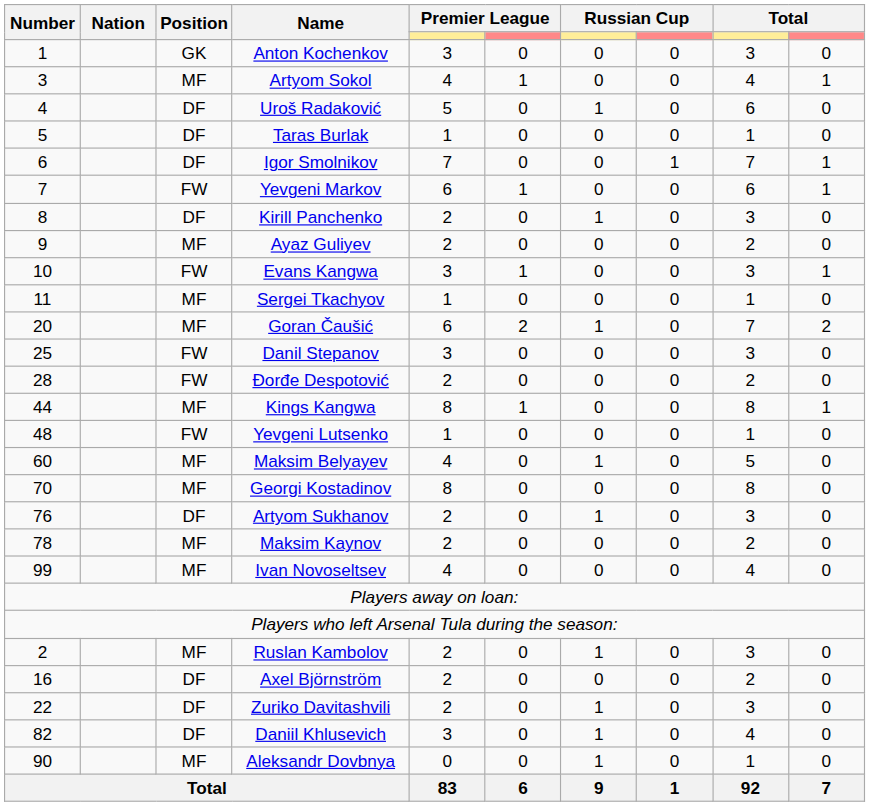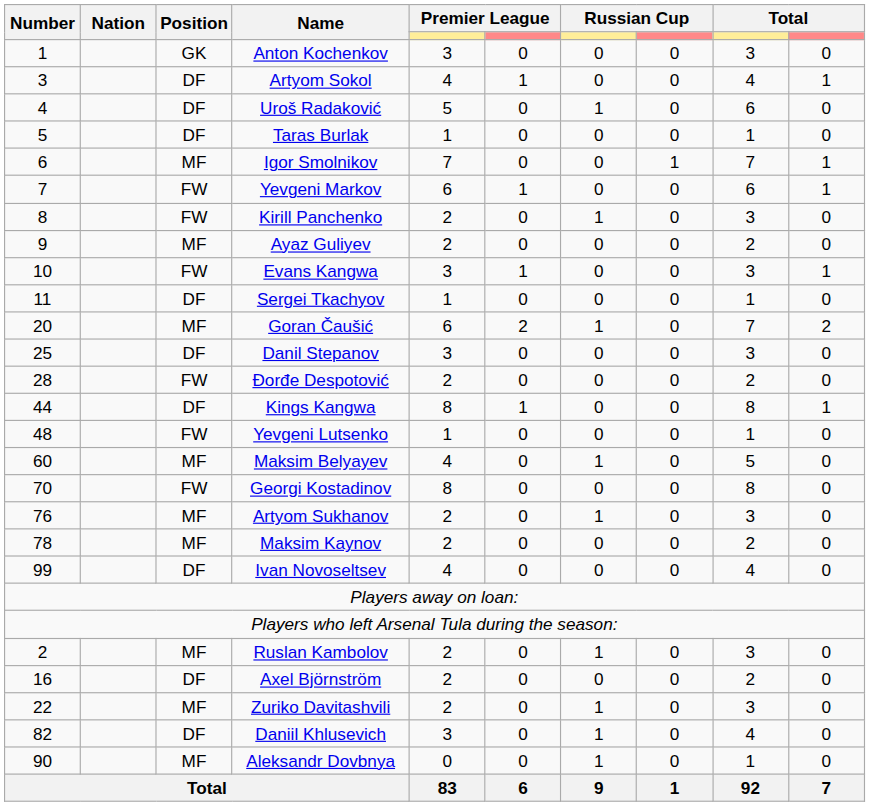 <table class="wikitable" style="font-size: 95%; text-align: center;">
 <tr>
 <th rowspan=2 width=60>Number</th>
 <th rowspan=2 width=60>Nation</th>
 <th rowspan=2 width=60>Position</th>
 <th rowspan=2 width=150>Name</th>
 <th colspan=2>Premier League</th>
 <th colspan=2>Russian Cup</th>
 <th colspan=2>Total</th>
 </tr>
 <tr>
 <th style="width:60px; background:#fe9;"></th>
 <th style="width:60px; background:#ff8888;"></th>
 <th style="width:60px; background:#fe9;"></th>
 <th style="width:60px; background:#ff8888;"></th>
 <th style="width:60px; background:#fe9;"></th>
 <th style="width:60px; background:#ff8888;"></th>
 </tr>
 <tr>
 <td>1</td>
 <td></td>
 <td>GK</td>
 <td><a href='#'>Anton Kochenkov</a></td>
 <td>3</td>
 <td>0</td>
 <td>0</td>
 <td>0</td>
 <td>3</td>
 <td>0</td>
 </tr>
 <tr>
 <td>3</td>
 <td></td>
-<td>MF</td>
+<td>DF</td>
 <td><a href='#'>Artyom Sokol</a></td>
 <td>4</td>
 <td>1</td>
 <td>0</td>
 <td>0</td>
 <td>4</td>
 <td>1</td>
 </tr>
 <tr>
 <td>4</td>
 <td></td>
 <td>DF</td>
 <td><a href='#'>Uroš Radaković</a></td>
 <td>5</td>
 <td>0</td>
 <td>1</td>
 <td>0</td>
 <td>6</td>
 <td>0</td>
 </tr>
 <tr>
 <td>5</td>
 <td></td>
 <td>DF</td>
 <td><a href='#'>Taras Burlak</a></td>
 <td>1</td>
 <td>0</td>
 <td>0</td>
 <td>0</td>
 <td>1</td>
 <td>0</td>
 </tr>
 <tr>
 <td>6</td>
 <td></td>
-<td>DF</td>
+<td>MF</td>
 <td><a href='#'>Igor Smolnikov</a></td>
 <td>7</td>
 <td>0</td>
 <td>0</td>
 <td>1</td>
 <td>7</td>
 <td>1</td>
 </tr>
 <tr>
 <td>7</td>
 <td></td>
 <td>FW</td>
 <td><a href='#'>Yevgeni Markov</a></td>
 <td>6</td>
 <td>1</td>
 <td>0</td>
 <td>0</td>
 <td>6</td>
 <td>1</td>
 </tr>
 <tr>
 <td>8</td>
 <td></td>
-<td>DF</td>
+<td>FW</td>
 <td><a href='#'>Kirill Panchenko</a></td>
 <td>2</td>
 <td>0</td>
 <td>1</td>
 <td>0</td>
 <td>3</td>
 <td>0</td>
 </tr>
 <tr>
 <td>9</td>
 <td></td>
 <td>MF</td>
 <td><a href='#'>Ayaz Guliyev</a></td>
 <td>2</td>
 <td>0</td>
 <td>0</td>
 <td>0</td>
 <td>2</td>
 <td>0</td>
 </tr>
 <tr>
 <td>10</td>
 <td></td>
 <td>FW</td>
 <td><a href='#'>Evans Kangwa</a></td>
 <td>3</td>
 <td>1</td>
 <td>0</td>
 <td>0</td>
 <td>3</td>
 <td>1</td>
 </tr>
 <tr>
 <td>11</td>
 <td></td>
-<td>MF</td>
+<td>DF</td>
 <td><a href='#'>Sergei Tkachyov</a></td>
 <td>1</td>
 <td>0</td>
 <td>0</td>
 <td>0</td>
 <td>1</td>
 <td>0</td>
 </tr>
 <tr>
 <td>20</td>
 <td></td>
 <td>MF</td>
 <td><a href='#'>Goran Čaušić</a></td>
 <td>6</td>
 <td>2</td>
 <td>1</td>
 <td>0</td>
 <td>7</td>
 <td>2</td>
 </tr>
 <tr>
 <td>25</td>
 <td></td>
-<td>FW</td>
+<td>DF</td>
 <td><a href='#'>Danil Stepanov</a></td>
 <td>3</td>
 <td>0</td>
 <td>0</td>
 <td>0</td>
 <td>3</td>
 <td>0</td>
 </tr>
 <tr>
 <td>28</td>
 <td></td>
 <td>FW</td>
 <td><a href='#'>Đorđe Despotović</a></td>
 <td>2</td>
 <td>0</td>
 <td>0</td>
 <td>0</td>
 <td>2</td>
 <td>0</td>
 </tr>
 <tr>
 <td>44</td>
 <td></td>
-<td>MF</td>
+<td>DF</td>
 <td><a href='#'>Kings Kangwa</a></td>
 <td>8</td>
 <td>1</td>
 <td>0</td>
 <td>0</td>
 <td>8</td>
 <td>1</td>
 </tr>
 <tr>
 <td>48</td>
 <td></td>
 <td>FW</td>
 <td><a href='#'>Yevgeni Lutsenko</a></td>
 <td>1</td>
 <td>0</td>
 <td>0</td>
 <td>0</td>
 <td>1</td>
 <td>0</td>
 </tr>
 <tr>
 <td>60</td>
 <td></td>
 <td>MF</td>
 <td><a href='#'>Maksim Belyayev</a></td>
 <td>4</td>
 <td>0</td>
 <td>1</td>
 <td>0</td>
 <td>5</td>
 <td>0</td>
 </tr>
 <tr>
 <td>70</td>
 <td></td>
-<td>MF</td>
+<td>FW</td>
 <td><a href='#'>Georgi Kostadinov</a></td>
 <td>8</td>
 <td>0</td>
 <td>0</td>
 <td>0</td>
 <td>8</td>
 <td>0</td>
 </tr>
 <tr>
 <td>76</td>
 <td></td>
-<td>DF</td>
+<td>MF</td>
 <td><a href='#'>Artyom Sukhanov</a></td>
 <td>2</td>
 <td>0</td>
 <td>1</td>
 <td>0</td>
 <td>3</td>
 <td>0</td>
 </tr>
 <tr>
 <td>78</td>
 <td></td>
 <td>MF</td>
 <td><a href='#'>Maksim Kaynov</a></td>
 <td>2</td>
 <td>0</td>
 <td>0</td>
 <td>0</td>
 <td>2</td>
 <td>0</td>
 </tr>
 <tr>
 <td>99</td>
 <td></td>
-<td>MF</td>
+<td>DF</td>
 <td><a href='#'>Ivan Novoseltsev</a></td>
 <td>4</td>
 <td>0</td>
 <td>0</td>
 <td>0</td>
 <td>4</td>
 <td>0</td>
 </tr>
 <tr>
 <td colspan="14"><em>Players away on loan:</em></td>
 </tr>
 <tr>
 <td colspan="14"><em>Players who left Arsenal Tula during the season:</em></td>
 </tr>
 <tr>
 <td>2</td>
 <td></td>
 <td>MF</td>
 <td><a href='#'>Ruslan Kambolov</a></td>
 <td>2</td>
 <td>0</td>
 <td>1</td>
 <td>0</td>
 <td>3</td>
 <td>0</td>
 </tr>
 <tr>
 <td>16</td>
 <td></td>
 <td>DF</td>
 <td><a href='#'>Axel Björnström</a></td>
 <td>2</td>
 <td>0</td>
 <td>0</td>
 <td>0</td>
 <td>2</td>
 <td>0</td>
 </tr>
 <tr>
 <td>22</td>
 <td></td>
-<td>DF</td>
+<td>MF</td>
 <td><a href='#'>Zuriko Davitashvili</a></td>
 <td>2</td>
 <td>0</td>
 <td>1</td>
 <td>0</td>
 <td>3</td>
 <td>0</td>
 </tr>
 <tr>
 <td>82</td>
 <td></td>
 <td>DF</td>
 <td><a href='#'>Daniil Khlusevich</a></td>
 <td>3</td>
 <td>0</td>
 <td>1</td>
 <td>0</td>
 <td>4</td>
 <td>0</td>
 </tr>
 <tr>
 <td>90</td>
 <td></td>
 <td>MF</td>
 <td><a href='#'>Aleksandr Dovbnya</a></td>
 <td>0</td>
 <td>0</td>
 <td>1</td>
 <td>0</td>
 <td>1</td>
 <td>0</td>
 </tr>
 <tr>
 <th colspan=4>Total</th>
 <th>83</th>
 <th>6</th>
 <th>9</th>
 <th>1</th>
 <th>92</th>
 <th>7</th>
 </tr>
 </table>
